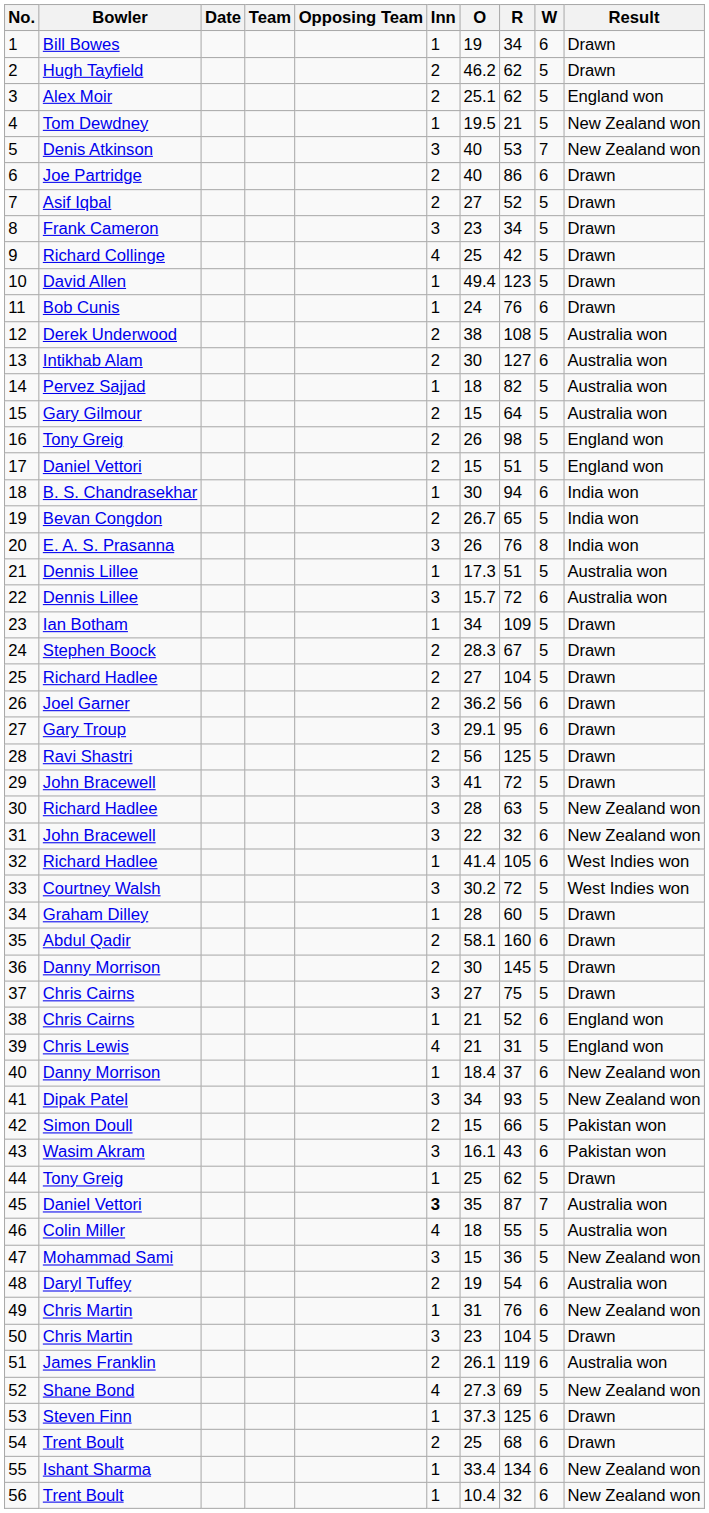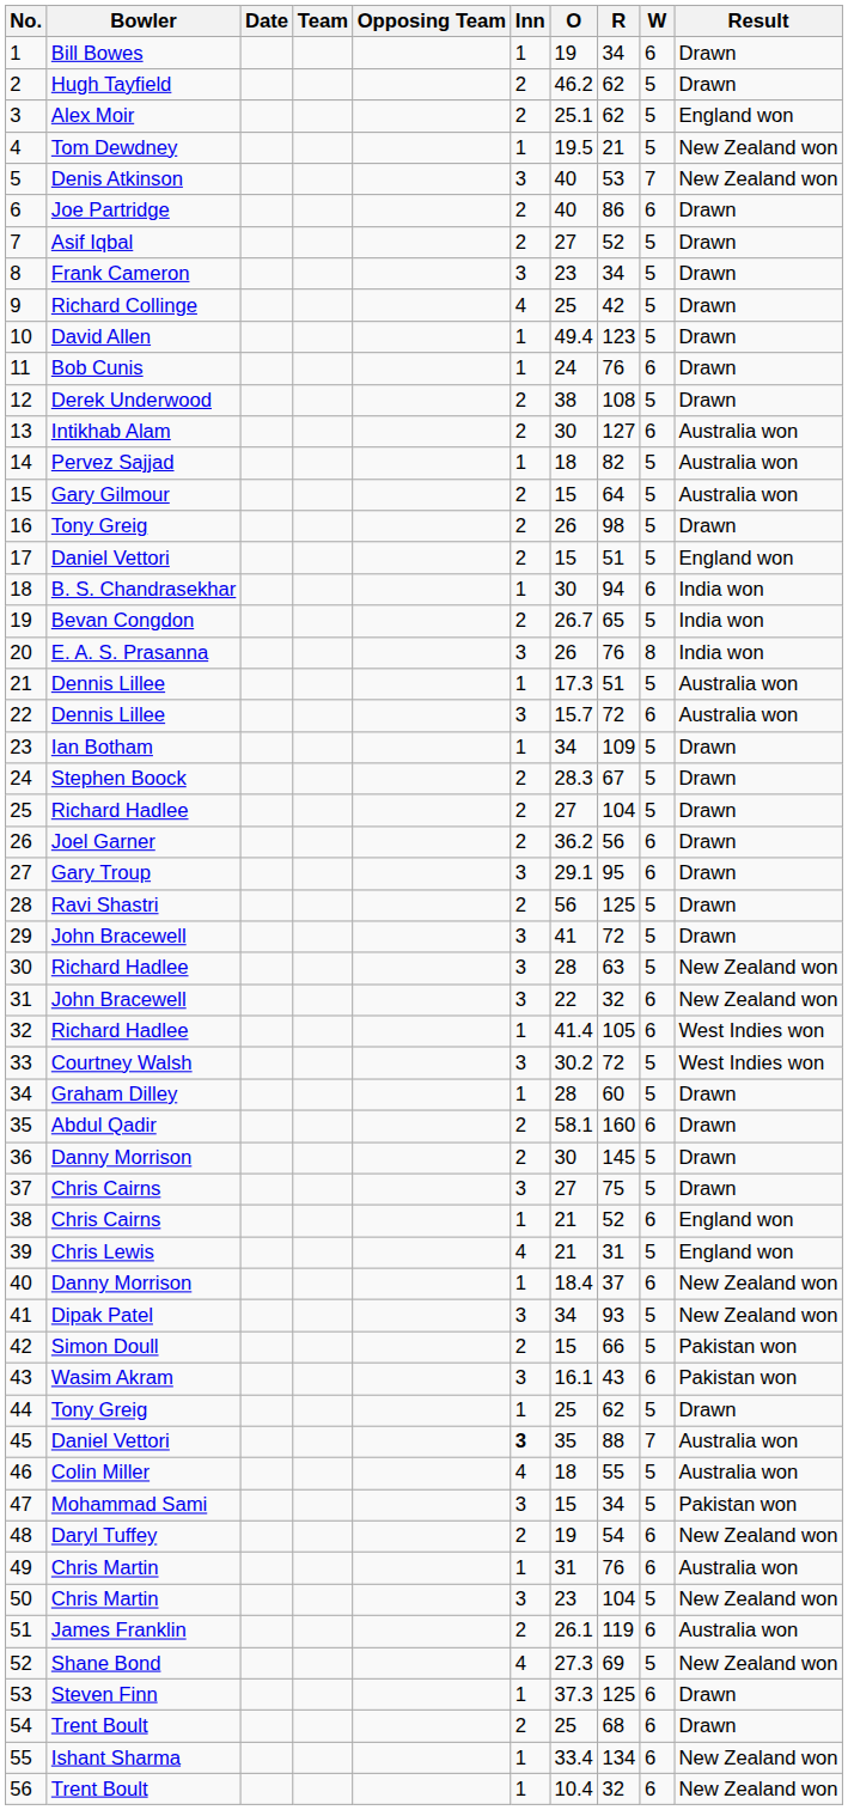 <table class="wikitable sortable">
 <tr>
 <th>No.</th>
 <th>Bowler</th>
 <th>Date</th>
 <th>Team</th>
 <th>Opposing Team</th>
 <th scope="col" style="width:20px;">Inn</th>
 <th scope="col" style="width:20px;">O</th>
 <th scope="col" style="width:20px;">R</th>
 <th scope="col" style="width:20px;">W</th>
 <th>Result</th>
 </tr>
 <tr>
 <td>1</td>
 <td><a href='#'>Bill Bowes</a></td>
 <td></td>
 <td></td>
 <td></td>
 <td>1</td>
 <td>19</td>
 <td>34</td>
 <td>6</td>
 <td>Drawn</td>
 </tr>
 <tr>
 <td>2</td>
 <td><a href='#'>Hugh Tayfield</a></td>
 <td></td>
 <td></td>
 <td></td>
 <td>2</td>
 <td>46.2</td>
 <td>62</td>
 <td>5</td>
 <td>Drawn</td>
 </tr>
 <tr>
 <td>3</td>
 <td><a href='#'>Alex Moir</a></td>
 <td></td>
 <td></td>
 <td></td>
 <td>2</td>
 <td>25.1</td>
 <td>62</td>
 <td>5</td>
 <td>England won</td>
 </tr>
 <tr>
 <td>4</td>
 <td><a href='#'>Tom Dewdney</a></td>
 <td></td>
 <td></td>
 <td></td>
 <td>1</td>
 <td>19.5</td>
 <td>21</td>
 <td>5</td>
 <td>New Zealand won</td>
 </tr>
 <tr>
 <td>5</td>
 <td><a href='#'>Denis Atkinson</a></td>
 <td></td>
 <td></td>
 <td></td>
 <td>3</td>
 <td>40</td>
 <td>53</td>
 <td>7</td>
 <td>New Zealand won</td>
 </tr>
 <tr>
 <td>6</td>
 <td><a href='#'>Joe Partridge</a></td>
 <td></td>
 <td></td>
 <td></td>
 <td>2</td>
 <td>40</td>
 <td>86</td>
 <td>6</td>
 <td>Drawn</td>
 </tr>
 <tr>
 <td>7</td>
 <td><a href='#'>Asif Iqbal</a></td>
 <td></td>
 <td></td>
 <td></td>
 <td>2</td>
 <td>27</td>
 <td>52</td>
 <td>5</td>
 <td>Drawn</td>
 </tr>
 <tr>
 <td>8</td>
 <td><a href='#'>Frank Cameron</a></td>
 <td></td>
 <td></td>
 <td></td>
 <td>3</td>
 <td>23</td>
 <td>34</td>
 <td>5</td>
 <td>Drawn</td>
 </tr>
 <tr>
 <td>9</td>
 <td><a href='#'>Richard Collinge</a></td>
 <td></td>
 <td></td>
 <td></td>
 <td>4</td>
 <td>25</td>
 <td>42</td>
 <td>5</td>
 <td>Drawn</td>
 </tr>
 <tr>
 <td>10</td>
 <td><a href='#'>David Allen</a></td>
 <td></td>
 <td></td>
 <td></td>
 <td>1</td>
 <td>49.4</td>
 <td>123</td>
 <td>5</td>
 <td>Drawn</td>
 </tr>
 <tr>
 <td>11</td>
 <td><a href='#'>Bob Cunis</a></td>
 <td></td>
 <td></td>
 <td></td>
 <td>1</td>
 <td>24</td>
 <td>76</td>
 <td>6</td>
 <td>Drawn</td>
 </tr>
 <tr>
 <td>12</td>
 <td><a href='#'>Derek Underwood</a></td>
 <td></td>
 <td></td>
 <td></td>
 <td>2</td>
 <td>38</td>
 <td>108</td>
 <td>5</td>
-<td>Australia won</td>
+<td>Drawn</td>
 </tr>
 <tr>
 <td>13</td>
 <td><a href='#'>Intikhab Alam</a></td>
 <td></td>
 <td></td>
 <td></td>
 <td>2</td>
 <td>30</td>
 <td>127</td>
 <td>6</td>
 <td>Australia won</td>
 </tr>
 <tr>
 <td>14</td>
 <td><a href='#'>Pervez Sajjad</a></td>
 <td></td>
 <td></td>
 <td></td>
 <td>1</td>
 <td>18</td>
 <td>82</td>
 <td>5</td>
 <td>Australia won</td>
 </tr>
 <tr>
 <td>15</td>
 <td><a href='#'>Gary Gilmour</a></td>
 <td></td>
 <td></td>
 <td></td>
 <td>2</td>
 <td>15</td>
 <td>64</td>
 <td>5</td>
 <td>Australia won</td>
 </tr>
 <tr>
 <td>16</td>
 <td><a href='#'>Tony Greig</a></td>
 <td></td>
 <td></td>
 <td></td>
 <td>2</td>
 <td>26</td>
 <td>98</td>
 <td>5</td>
-<td>England won</td>
+<td>Drawn</td>
 </tr>
 <tr>
 <td>17</td>
 <td><a href='#'>Daniel Vettori</a></td>
 <td></td>
 <td></td>
 <td></td>
 <td>2</td>
 <td>15</td>
 <td>51</td>
 <td>5</td>
 <td>England won</td>
 </tr>
 <tr>
 <td>18</td>
 <td><a href='#'>B. S. Chandrasekhar</a></td>
 <td></td>
 <td></td>
 <td></td>
 <td>1</td>
 <td>30</td>
 <td>94</td>
 <td>6</td>
 <td>India won</td>
 </tr>
 <tr>
 <td>19</td>
 <td><a href='#'>Bevan Congdon</a></td>
 <td></td>
 <td></td>
 <td></td>
 <td>2</td>
 <td>26.7</td>
 <td>65</td>
 <td>5</td>
 <td>India won</td>
 </tr>
 <tr>
 <td>20</td>
 <td><a href='#'>E. A. S. Prasanna</a></td>
 <td></td>
 <td></td>
 <td></td>
 <td>3</td>
 <td>26</td>
 <td>76</td>
 <td>8</td>
 <td>India won</td>
 </tr>
 <tr>
 <td>21</td>
 <td><a href='#'>Dennis Lillee</a></td>
 <td></td>
 <td></td>
 <td></td>
 <td>1</td>
 <td>17.3</td>
 <td>51</td>
 <td>5</td>
 <td>Australia won</td>
 </tr>
 <tr>
 <td>22</td>
 <td><a href='#'>Dennis Lillee</a></td>
 <td></td>
 <td></td>
 <td></td>
 <td>3</td>
 <td>15.7</td>
 <td>72</td>
 <td>6</td>
 <td>Australia won</td>
 </tr>
 <tr>
 <td>23</td>
 <td><a href='#'>Ian Botham</a></td>
 <td></td>
 <td></td>
 <td></td>
 <td>1</td>
 <td>34</td>
 <td>109</td>
 <td>5</td>
 <td>Drawn</td>
 </tr>
 <tr>
 <td>24</td>
 <td><a href='#'>Stephen Boock</a></td>
 <td></td>
 <td></td>
 <td></td>
 <td>2</td>
 <td>28.3</td>
 <td>67</td>
 <td>5</td>
 <td>Drawn</td>
 </tr>
 <tr>
 <td>25</td>
 <td><a href='#'>Richard Hadlee</a></td>
 <td></td>
 <td></td>
 <td></td>
 <td>2</td>
 <td>27</td>
 <td>104</td>
 <td>5</td>
 <td>Drawn</td>
 </tr>
 <tr>
 <td>26</td>
 <td><a href='#'>Joel Garner</a></td>
 <td></td>
 <td></td>
 <td></td>
 <td>2</td>
 <td>36.2</td>
 <td>56</td>
 <td>6</td>
 <td>Drawn</td>
 </tr>
 <tr>
 <td>27</td>
 <td><a href='#'>Gary Troup</a></td>
 <td></td>
 <td></td>
 <td></td>
 <td>3</td>
 <td>29.1</td>
 <td>95</td>
 <td>6</td>
 <td>Drawn</td>
 </tr>
 <tr>
 <td>28</td>
 <td><a href='#'>Ravi Shastri</a></td>
 <td></td>
 <td></td>
 <td></td>
 <td>2</td>
 <td>56</td>
 <td>125</td>
 <td>5</td>
 <td>Drawn</td>
 </tr>
 <tr>
 <td>29</td>
 <td><a href='#'>John Bracewell</a></td>
 <td></td>
 <td></td>
 <td></td>
 <td>3</td>
 <td>41</td>
 <td>72</td>
 <td>5</td>
 <td>Drawn</td>
 </tr>
 <tr>
 <td>30</td>
 <td><a href='#'>Richard Hadlee</a></td>
 <td></td>
 <td></td>
 <td></td>
 <td>3</td>
 <td>28</td>
 <td>63</td>
 <td>5</td>
 <td>New Zealand won</td>
 </tr>
 <tr>
 <td>31</td>
 <td><a href='#'>John Bracewell</a></td>
 <td></td>
 <td></td>
 <td></td>
 <td>3</td>
 <td>22</td>
 <td>32</td>
 <td>6</td>
 <td>New Zealand won</td>
 </tr>
 <tr>
 <td>32</td>
 <td><a href='#'>Richard Hadlee</a></td>
 <td></td>
 <td></td>
 <td></td>
 <td>1</td>
 <td>41.4</td>
 <td>105</td>
 <td>6</td>
 <td>West Indies won</td>
 </tr>
 <tr>
 <td>33</td>
 <td><a href='#'>Courtney Walsh</a></td>
 <td></td>
 <td></td>
 <td></td>
 <td>3</td>
 <td>30.2</td>
 <td>72</td>
 <td>5</td>
 <td>West Indies won</td>
 </tr>
 <tr>
 <td>34</td>
 <td><a href='#'>Graham Dilley</a></td>
 <td></td>
 <td></td>
 <td></td>
 <td>1</td>
 <td>28</td>
 <td>60</td>
 <td>5</td>
 <td>Drawn</td>
 </tr>
 <tr>
 <td>35</td>
 <td><a href='#'>Abdul Qadir</a></td>
 <td></td>
 <td></td>
 <td></td>
 <td>2</td>
 <td>58.1</td>
 <td>160</td>
 <td>6</td>
 <td>Drawn</td>
 </tr>
 <tr>
 <td>36</td>
 <td><a href='#'>Danny Morrison</a></td>
 <td></td>
 <td></td>
 <td></td>
 <td>2</td>
 <td>30</td>
 <td>145</td>
 <td>5</td>
 <td>Drawn</td>
 </tr>
 <tr>
 <td>37</td>
 <td><a href='#'>Chris Cairns</a></td>
 <td></td>
 <td></td>
 <td></td>
 <td>3</td>
 <td>27</td>
 <td>75</td>
 <td>5</td>
 <td>Drawn</td>
 </tr>
 <tr>
 <td>38</td>
 <td><a href='#'>Chris Cairns</a></td>
 <td></td>
 <td></td>
 <td></td>
 <td>1</td>
 <td>21</td>
 <td>52</td>
 <td>6</td>
 <td>England won</td>
 </tr>
 <tr>
 <td>39</td>
 <td><a href='#'>Chris Lewis</a></td>
 <td></td>
 <td></td>
 <td></td>
 <td>4</td>
 <td>21</td>
 <td>31</td>
 <td>5</td>
 <td>England won</td>
 </tr>
 <tr>
 <td>40</td>
 <td><a href='#'>Danny Morrison</a></td>
 <td></td>
 <td></td>
 <td></td>
 <td>1</td>
 <td>18.4</td>
 <td>37</td>
 <td>6</td>
 <td>New Zealand won</td>
 </tr>
 <tr>
 <td>41</td>
 <td><a href='#'>Dipak Patel</a></td>
 <td></td>
 <td></td>
 <td></td>
 <td>3</td>
 <td>34</td>
 <td>93</td>
 <td>5</td>
 <td>New Zealand won</td>
 </tr>
 <tr>
 <td>42</td>
 <td><a href='#'>Simon Doull</a></td>
 <td></td>
 <td></td>
 <td></td>
 <td>2</td>
 <td>15</td>
 <td>66</td>
 <td>5</td>
 <td>Pakistan won</td>
 </tr>
 <tr>
 <td>43</td>
 <td><a href='#'>Wasim Akram</a></td>
 <td></td>
 <td></td>
 <td></td>
 <td>3</td>
 <td>16.1</td>
 <td>43</td>
 <td>6</td>
 <td>Pakistan won</td>
 </tr>
 <tr>
 <td>44</td>
 <td><a href='#'>Tony Greig</a></td>
 <td></td>
 <td></td>
 <td></td>
 <td>1</td>
 <td>25</td>
 <td>62</td>
 <td>5</td>
 <td>Drawn</td>
 </tr>
 <tr>
 <td>45</td>
 <td><a href='#'>Daniel Vettori</a></td>
 <td></td>
 <td></td>
 <td></td>
 <td><strong>3</strong></td>
 <td>35</td>
-<td>87</td>
+<td>88</td>
 <td>7</td>
 <td>Australia won</td>
 </tr>
 <tr>
 <td>46</td>
 <td><a href='#'>Colin Miller</a></td>
 <td></td>
 <td></td>
 <td></td>
 <td>4</td>
 <td>18</td>
 <td>55</td>
 <td>5</td>
 <td>Australia won</td>
 </tr>
 <tr>
 <td>47</td>
 <td><a href='#'>Mohammad Sami</a></td>
 <td></td>
 <td></td>
 <td></td>
 <td>3</td>
 <td>15</td>
-<td>36</td>
+<td>34</td>
 <td>5</td>
-<td>New Zealand won</td>
+<td>Pakistan won</td>
 </tr>
 <tr>
 <td>48</td>
 <td><a href='#'>Daryl Tuffey</a></td>
 <td></td>
 <td></td>
 <td></td>
 <td>2</td>
 <td>19</td>
 <td>54</td>
 <td>6</td>
-<td>Australia won</td>
+<td>New Zealand won</td>
 </tr>
 <tr>
 <td>49</td>
 <td><a href='#'>Chris Martin</a></td>
 <td></td>
 <td></td>
 <td></td>
 <td>1</td>
 <td>31</td>
 <td>76</td>
 <td>6</td>
-<td>New Zealand won</td>
+<td>Australia won</td>
 </tr>
 <tr>
 <td>50</td>
 <td><a href='#'>Chris Martin</a></td>
 <td></td>
 <td></td>
 <td></td>
 <td>3</td>
 <td>23</td>
 <td>104</td>
 <td>5</td>
-<td>Drawn</td>
+<td>New Zealand won</td>
 </tr>
 <tr>
 <td>51</td>
 <td><a href='#'>James Franklin</a></td>
 <td></td>
 <td></td>
 <td></td>
 <td>2</td>
 <td>26.1</td>
 <td>119</td>
 <td>6</td>
 <td>Australia won</td>
 </tr>
 <tr>
 <td>52</td>
 <td><a href='#'>Shane Bond</a></td>
 <td></td>
 <td></td>
 <td></td>
 <td>4</td>
 <td>27.3</td>
 <td>69</td>
 <td>5</td>
 <td>New Zealand won</td>
 </tr>
 <tr>
 <td>53</td>
 <td><a href='#'>Steven Finn</a></td>
 <td></td>
 <td></td>
 <td></td>
 <td>1</td>
 <td>37.3</td>
 <td>125</td>
 <td>6</td>
 <td>Drawn</td>
 </tr>
 <tr>
 <td>54</td>
 <td><a href='#'>Trent Boult</a></td>
 <td></td>
 <td></td>
 <td></td>
 <td>2</td>
 <td>25</td>
 <td>68</td>
 <td>6</td>
 <td>Drawn</td>
 </tr>
 <tr>
 <td>55</td>
 <td><a href='#'>Ishant Sharma</a></td>
 <td></td>
 <td></td>
 <td></td>
 <td>1</td>
 <td>33.4</td>
 <td>134</td>
 <td>6</td>
 <td>New Zealand won</td>
 </tr>
 <tr>
 <td>56</td>
 <td><a href='#'>Trent Boult</a></td>
 <td></td>
 <td></td>
 <td></td>
 <td>1</td>
 <td>10.4</td>
 <td>32</td>
 <td>6</td>
 <td>New Zealand won</td>
 </tr>
 </table>
